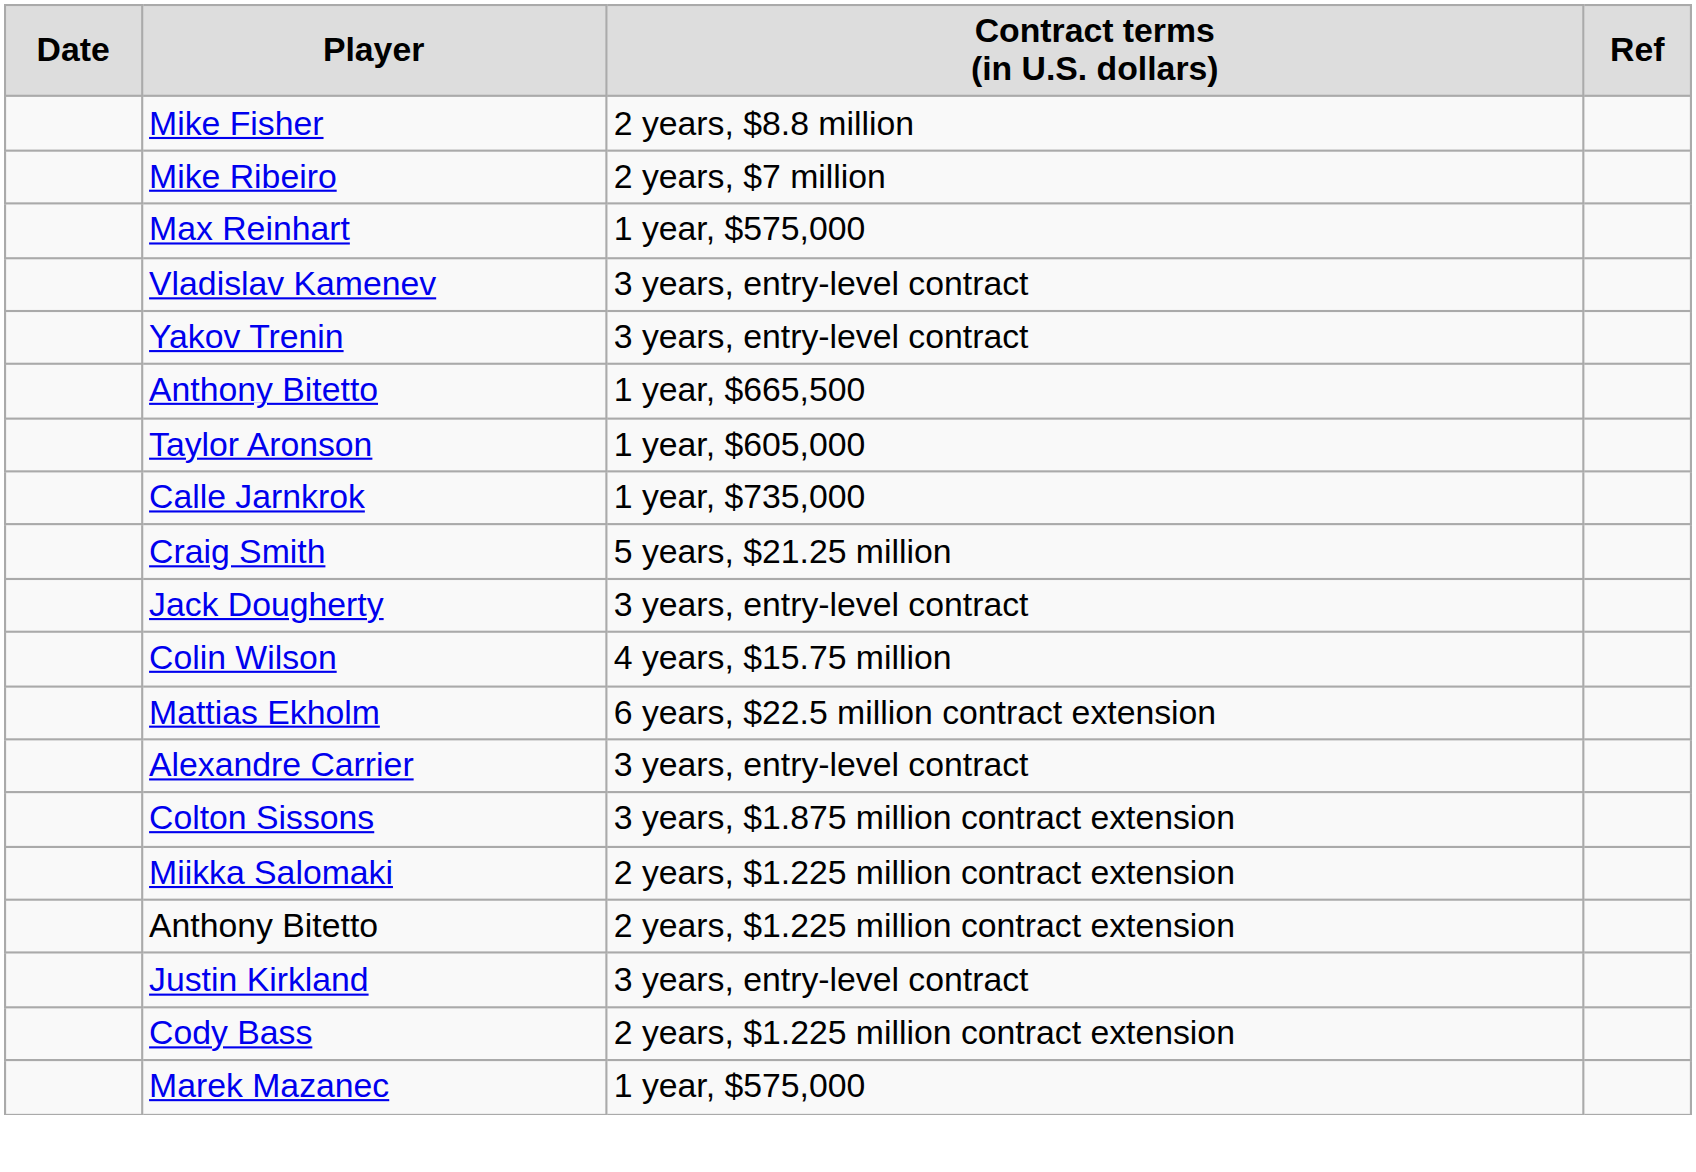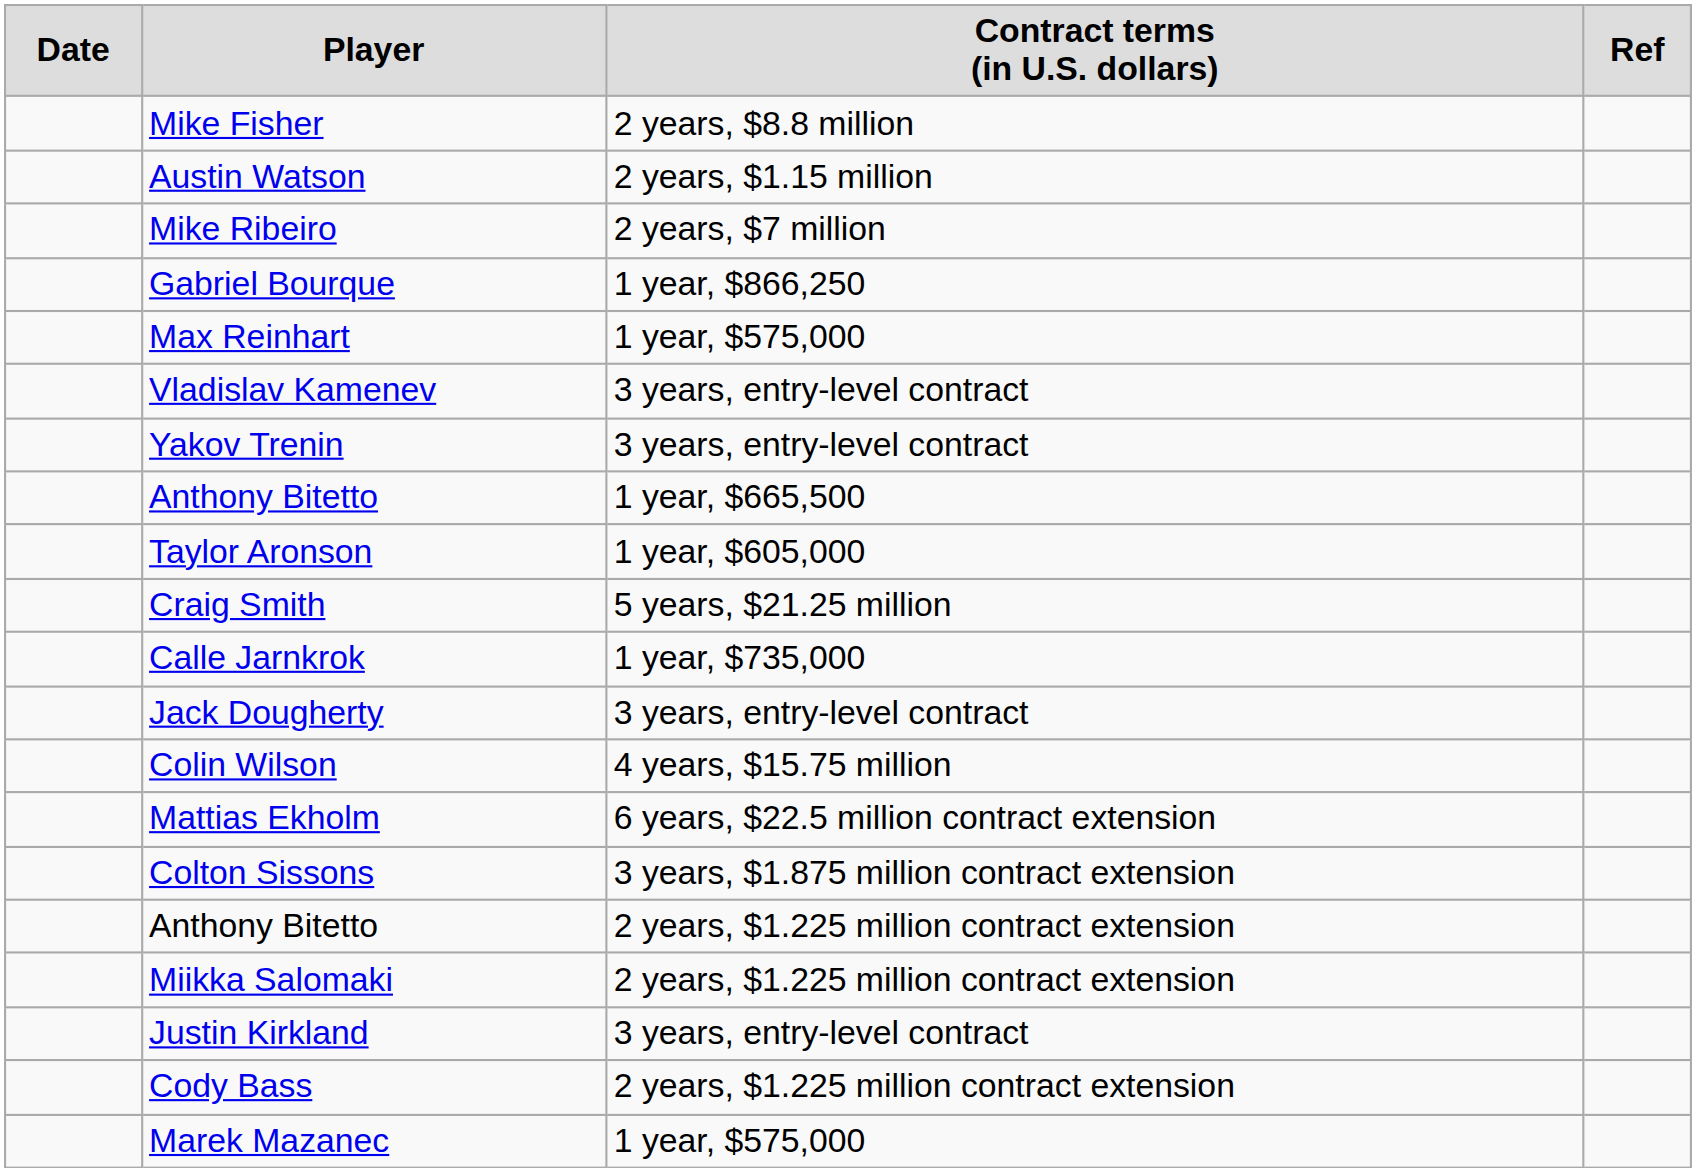 <table class="wikitable" style="border-collapse: collapse; width: 50em; padding: 3;">
 <tr align="center" bgcolor="#dddddd">
 <td><strong>Date</strong></td>
 <td><strong>Player</strong></td>
 <td><strong>Contract terms</strong><br><strong>(in U.S. dollars)</strong></td>
 <td><strong>Ref</strong></td>
 </tr>
 <tr>
 <td></td>
 <td><a href='#'>Mike Fisher</a></td>
 <td>2 years, $8.8 million</td>
 <td></td>
 </tr>
 <tr>
 <td></td>
+<td><a href='#'>Austin Watson</a></td>
+<td>2 years, $1.15 million</td>
+<td></td>
+</tr>
+<tr>
+<td></td>
 <td><a href='#'>Mike Ribeiro</a></td>
 <td>2 years, $7 million</td>
+<td></td>
+</tr>
+<tr>
+<td></td>
+<td><a href='#'>Gabriel Bourque</a></td>
+<td>1 year, $866,250</td>
 <td></td>
 </tr>
 <tr>
 <td></td>
 <td><a href='#'>Max Reinhart</a></td>
 <td>1 year, $575,000</td>
 <td></td>
 </tr>
 <tr>
 <td></td>
 <td><a href='#'>Vladislav Kamenev</a></td>
 <td>3 years, entry-level contract</td>
 <td></td>
 </tr>
 <tr>
 <td></td>
 <td><a href='#'>Yakov Trenin</a></td>
 <td>3 years, entry-level contract</td>
 <td></td>
 </tr>
 <tr>
 <td></td>
 <td><a href='#'>Anthony Bitetto</a></td>
 <td>1 year, $665,500</td>
 <td></td>
 </tr>
 <tr>
 <td></td>
 <td><a href='#'>Taylor Aronson</a></td>
 <td>1 year, $605,000</td>
 <td></td>
 </tr>
 <tr>
 <td></td>
-<td><a href='#'>Calle Jarnkrok</a></td>
-<td>1 year, $735,000</td>
+<td><a href='#'>Craig Smith</a></td>
+<td>5 years, $21.25 million</td>
 <td></td>
 </tr>
 <tr>
 <td></td>
-<td><a href='#'>Craig Smith</a></td>
-<td>5 years, $21.25 million</td>
+<td><a href='#'>Calle Jarnkrok</a></td>
+<td>1 year, $735,000</td>
 <td></td>
 </tr>
 <tr>
 <td></td>
 <td><a href='#'>Jack Dougherty</a></td>
 <td>3 years, entry-level contract</td>
 <td></td>
 </tr>
 <tr>
 <td></td>
 <td><a href='#'>Colin Wilson</a></td>
 <td>4 years, $15.75 million</td>
 <td></td>
 </tr>
 <tr>
 <td></td>
 <td><a href='#'>Mattias Ekholm</a></td>
 <td>6 years, $22.5 million contract extension</td>
 <td></td>
 </tr>
 <tr>
 <td></td>
-<td><a href='#'>Alexandre Carrier</a></td>
-<td>3 years, entry-level contract</td>
-<td></td>
-</tr>
-<tr>
-<td></td>
 <td><a href='#'>Colton Sissons</a></td>
 <td>3 years, $1.875 million contract extension</td>
 <td></td>
 </tr>
 <tr>
 <td></td>
-<td><a href='#'>Miikka Salomaki</a></td>
+<td>Anthony Bitetto</td>
 <td>2 years, $1.225 million contract extension</td>
 <td></td>
 </tr>
 <tr>
 <td></td>
-<td>Anthony Bitetto</td>
+<td><a href='#'>Miikka Salomaki</a></td>
 <td>2 years, $1.225 million contract extension</td>
 <td></td>
 </tr>
 <tr>
 <td></td>
 <td><a href='#'>Justin Kirkland</a></td>
 <td>3 years, entry-level contract</td>
 <td></td>
 </tr>
 <tr>
 <td></td>
 <td><a href='#'>Cody Bass</a></td>
 <td>2 years, $1.225 million contract extension</td>
 <td></td>
 </tr>
 <tr>
 <td></td>
 <td><a href='#'>Marek Mazanec</a></td>
 <td>1 year, $575,000</td>
 <td></td>
 </tr>
 </table>
